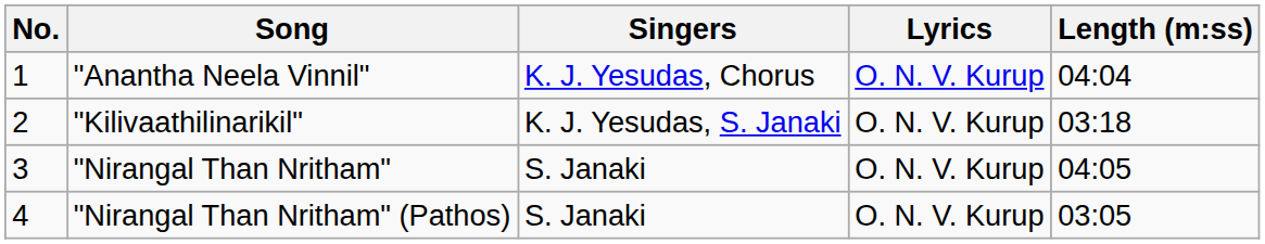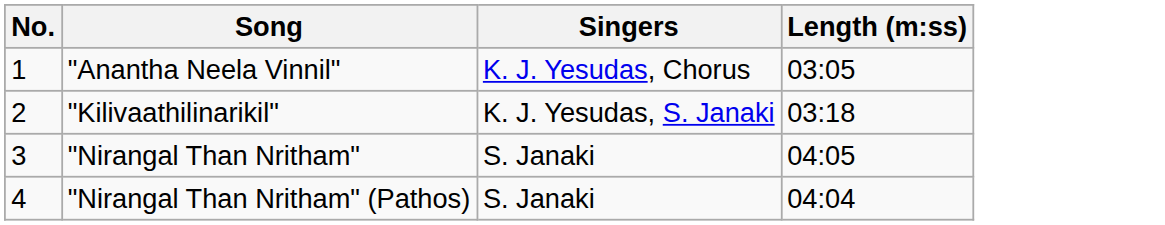 <table class="wikitable" style="font-size:95%;">
 <tr>
 <th>No.</th>
 <th>Song</th>
 <th>Singers</th>
-<th>Lyrics</th>
 <th>Length (m:ss)</th>
 </tr>
 <tr>
 <td>1</td>
 <td>"Anantha Neela Vinnil"</td>
 <td><a href='#'>K. J. Yesudas</a>, Chorus</td>
-<td><a href='#'>O. N. V. Kurup</a></td>
-<td>04:04</td>
+<td>03:05</td>
 </tr>
 <tr>
 <td>2</td>
 <td>"Kilivaathilinarikil"</td>
 <td>K. J. Yesudas, <a href='#'>S. Janaki</a></td>
-<td>O. N. V. Kurup</td>
 <td>03:18</td>
 </tr>
 <tr>
 <td>3</td>
 <td>"Nirangal Than Nritham"</td>
 <td>S. Janaki</td>
-<td>O. N. V. Kurup</td>
 <td>04:05</td>
 </tr>
 <tr>
 <td>4</td>
 <td>"Nirangal Than Nritham" (Pathos)</td>
 <td>S. Janaki</td>
-<td>O. N. V. Kurup</td>
-<td>03:05</td>
+<td>04:04</td>
 </tr>
 </table>
